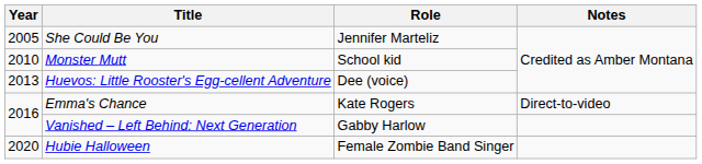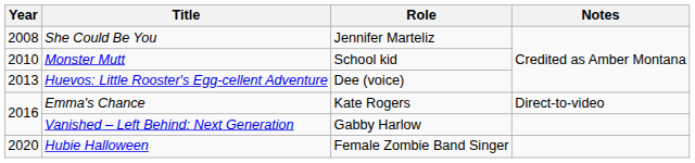 <table class="wikitable sortable">
 <tr>
 <th>Year</th>
 <th>Title</th>
 <th>Role</th>
 <th class="unsortable">Notes</th>
 </tr>
 <tr>
-<td>2005</td>
+<td>2008</td>
 <td><em>She Could Be You</em></td>
 <td>Jennifer Marteliz</td>
 <td rowspan="4">Credited as Amber Montana</td>
 </tr>
 <tr>
 <td>2010</td>
 <td><em><a href='#'>Monster Mutt</a></em></td>
 <td>School kid</td>
 </tr>
 <tr>
 <td>2013</td>
 <td><em><a href='#'>Huevos: Little Rooster's Egg-cellent Adventure</a></em></td>
 <td>Dee (voice)</td>
 </tr>
 <tr>
 <td rowspan="3">2016</td>
 <td rowspan="2"><em>Emma's Chance</em></td>
 <td rowspan="2">Kate Rogers</td>
 </tr>
 <tr>
 <td>Direct-to-video</td>
 </tr>
 <tr>
 <td><em><a href='#'>Vanished – Left Behind: Next Generation</a></em></td>
 <td>Gabby Harlow</td>
 <td></td>
 </tr>
 <tr>
 <td>2020</td>
 <td><em><a href='#'>Hubie Halloween</a></em></td>
 <td>Female Zombie Band Singer</td>
 <td></td>
 </tr>
 </table>
